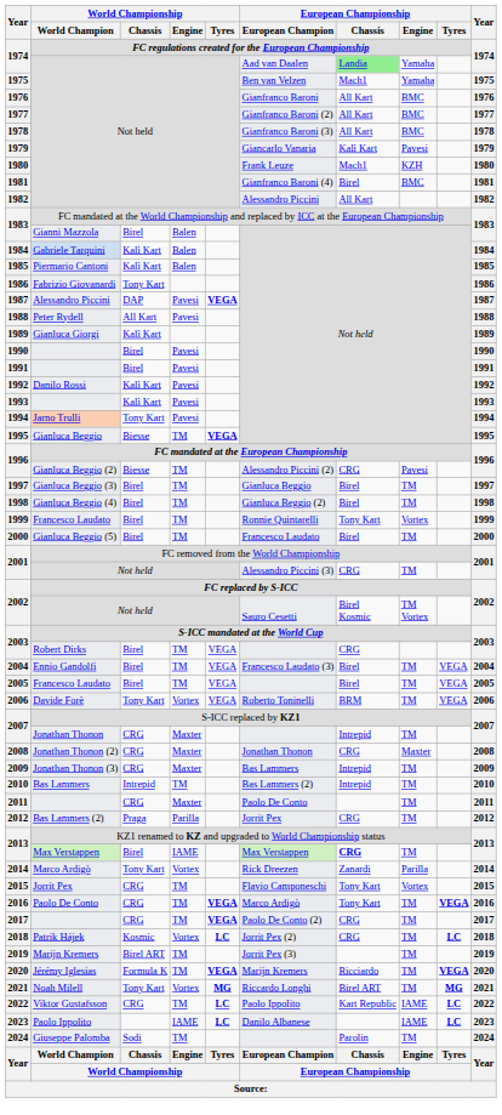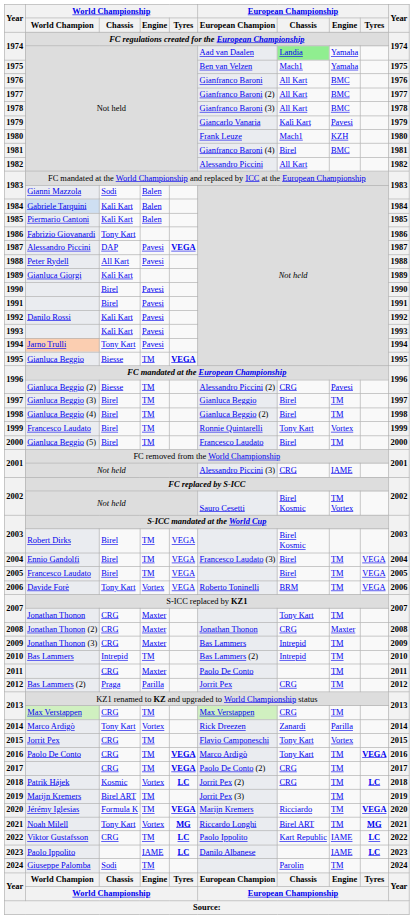 <table class="wikitable" style="font-size:85%; text-align:left;">
 <tr>
 <th rowspan="2">Year</th>
 <th colspan="4"><a href='#'>World Championship</a></th>
 <th colspan="4"><a href='#'>European Championship</a></th>
 <th rowspan="2">Year</th>
 </tr>
 <tr>
 <th>World Champion</th>
 <th>Chassis</th>
 <th>Engine</th>
 <th>Tyres</th>
 <th>European Champion</th>
 <th>Chassis</th>
 <th>Engine</th>
 <th>Tyres</th>
 </tr>
 <tr>
 <th rowspan=2>1974</th>
 <td align=center colspan=8 style="background:#DDDDDD;"><strong><em>FC<strong> regulations created for the <a href='#'>European Championship</a><em></td>
 <th rowspan=2>1974</th>
 </tr>
 <tr>
 <td align=center colspan=4 rowspan=9 style="background:#DDDDDD;"></em>Not held<em></td>
 <td style="background-color:#EAECF0"> <a href='#'>Aad van Daalen</a></td>
 <td style="background: lightgreen;"> <a href='#'>Landia</a></td>
 <td> <a href='#'>Yamaha</a></td>
 <td style="text-align:center;"></td>
 </tr>
 <tr>
 <th>1975</th>
 <td style="background-color:#EAECF0"> <a href='#'>Ben van Velzen</a></td>
 <td> <a href='#'>Mach1</a></td>
 <td> <a href='#'>Yamaha</a></td>
 <td style="text-align:center;"></td>
 <th>1975</th>
 </tr>
 <tr>
 <th>1976</th>
 <td style="background-color:#EAECF0"> <a href='#'>Gianfranco Baroni</a></td>
 <td> <a href='#'>All Kart</a></td>
 <td> <a href='#'>BMC</a></td>
 <td style="text-align:center;"></td>
 <th>1976</th>
 </tr>
 <tr>
 <th>1977</th>
 <td style="background-color:#EAECF0"> <a href='#'>Gianfranco Baroni</a> (2)</td>
 <td> <a href='#'>All Kart</a></td>
 <td> <a href='#'>BMC</a></td>
 <td style="text-align:center;"></td>
 <th>1977</th>
 </tr>
 <tr>
 <th>1978</th>
 <td style="background-color:#EAECF0"> <a href='#'>Gianfranco Baroni</a> (3)</td>
 <td> <a href='#'>All Kart</a></td>
 <td> <a href='#'>BMC</a></td>
 <td style="text-align:center;"></td>
 <th>1978</th>
 </tr>
 <tr>
 <th>1979</th>
 <td style="background-color:#EAECF0"> <a href='#'>Giancarlo Vanaria</a></td>
 <td> <a href='#'>Kalì Kart</a></td>
 <td> <a href='#'>Pavesi</a></td>
 <td style="text-align:center;"></td>
 <th>1979</th>
 </tr>
 <tr>
 <th>1980</th>
 <td style="background-color:#EAECF0"> <a href='#'>Frank Leuze</a></td>
 <td> <a href='#'>Mach1</a></td>
 <td> <a href='#'>KZH</a></td>
 <td style="text-align:center;"></td>
 <th>1980</th>
 </tr>
 <tr>
 <th>1981</th>
 <td style="background-color:#EAECF0"> <a href='#'>Gianfranco Baroni</a> (4)</td>
 <td> <a href='#'>Birel</a></td>
 <td> <a href='#'>BMC</a></td>
 <td style="text-align:center;"></td>
 <th>1981</th>
 </tr>
 <tr>
 <th>1982</th>
 <td style="background-color:#EAECF0"> <a href='#'>Alessandro Piccini</a></td>
 <td> <a href='#'>All Kart</a></td>
 <td></td>
 <td style="text-align:center;"></td>
 <th>1982</th>
 </tr>
 <tr>
 <th rowspan=2>1983</th>
 <td align=center colspan=8 style="background:#DDDDDD;"></em></strong>FC</strong> mandated at the <a href='#'>World Championship</a> and replaced by <a href='#'>ICC</a> at the <a href='#'>European Championship</a></em></td>
 <th rowspan=2>1983</th>
 </tr>
 <tr>
 <td style="background-color:#EAECF0"> <a href='#'>Gianni Mazzola</a></td>
-<td> <a href='#'>Birel</a></td>
+<td> <a href='#'>Sodi</a></td>
 <td> <a href='#'>Balen</a></td>
 <td style="text-align:center;"></td>
 <td align=center colspan=4 rowspan=13 style="background:#DDDDDD;"><em>Not held</em></td>
 </tr>
 <tr>
 <th>1984</th>
 <td style="background-color:#CEDFF2"> <a href='#'>Gabriele Tarquini</a></td>
 <td> <a href='#'>Kalì Kart</a></td>
 <td> <a href='#'>Balen</a></td>
 <td style="text-align:center;"></td>
 <th>1984</th>
 </tr>
 <tr>
 <th>1985</th>
 <td style="background-color:#EAECF0"> <a href='#'>Piermario Cantoni</a></td>
 <td> <a href='#'>Kalì Kart</a></td>
 <td> <a href='#'>Balen</a></td>
 <td style="text-align:center;"></td>
 <th>1985</th>
 </tr>
 <tr>
 <th>1986</th>
 <td style="background-color:#EAECF0"> <a href='#'>Fabrizio Giovanardi</a></td>
 <td> <a href='#'>Tony Kart</a></td>
 <td></td>
 <td style="text-align:center;"></td>
 <th>1986</th>
 </tr>
 <tr>
 <th>1987</th>
 <td style="background-color:#EAECF0"> <a href='#'>Alessandro Piccini</a></td>
 <td> <a href='#'>DAP</a></td>
 <td> <a href='#'>Pavesi</a></td>
 <td style="text-align:center;"><strong><span><a href='#'>VEGA</a></span></strong></td>
 <th>1987</th>
 </tr>
 <tr>
 <th>1988</th>
 <td style="background-color:#EAECF0"> <a href='#'>Peter Rydell</a></td>
 <td> <a href='#'>All Kart</a></td>
 <td> <a href='#'>Pavesi</a></td>
 <td style="text-align:center;"></td>
 <th>1988</th>
 </tr>
 <tr>
 <th>1989</th>
 <td style="background-color:#EAECF0"> <a href='#'>Gianluca Giorgi</a></td>
 <td> <a href='#'>Kalì Kart</a></td>
 <td></td>
 <td style="text-align:center;"></td>
 <th>1989</th>
 </tr>
 <tr>
 <th>1990</th>
 <td style="background-color:#EAECF0"></td>
 <td> <a href='#'>Birel</a></td>
 <td> <a href='#'>Pavesi</a></td>
 <td style="text-align:center;"></td>
 <th>1990</th>
 </tr>
 <tr>
 <th>1991</th>
 <td style="background-color:#EAECF0"></td>
 <td> <a href='#'>Birel</a></td>
 <td> <a href='#'>Pavesi</a></td>
 <td style="text-align:center;"></td>
 <th>1991</th>
 </tr>
 <tr>
 <th>1992</th>
 <td style="background-color:#EAECF0"> <a href='#'>Danilo Rossi</a></td>
 <td> <a href='#'>Kalì Kart</a></td>
 <td> <a href='#'>Pavesi</a></td>
 <td style="text-align:center;"></td>
 <th>1992</th>
 </tr>
 <tr>
 <th>1993</th>
 <td style="background-color:#EAECF0"></td>
 <td> <a href='#'>Kalì Kart</a></td>
 <td> <a href='#'>Pavesi</a></td>
 <td style="text-align:center;"></td>
 <th>1993</th>
 </tr>
 <tr>
 <th>1994</th>
 <td style="background-color:#FBCEB1"> <a href='#'>Jarno Trulli</a></td>
 <td> <a href='#'>Tony Kart</a></td>
 <td> <a href='#'>Pavesi</a></td>
 <td style="text-align:center;"></td>
 <th>1994</th>
 </tr>
 <tr>
 <th>1995</th>
 <td style="background-color:#EAECF0"> <a href='#'>Gianluca Beggio</a></td>
 <td> <a href='#'>Biesse</a></td>
 <td> <a href='#'>TM</a></td>
 <td style="text-align:center;"><strong><span><a href='#'>VEGA</a></span></strong></td>
 <th>1995</th>
 </tr>
 <tr>
 <th rowspan=2>1996</th>
 <td align=center colspan=8 style="background:#DDDDDD;"><strong><em>FC<strong> mandated at the <a href='#'>European Championship</a><em></td>
 <th rowspan=2>1996</th>
 </tr>
 <tr>
 <td style="background-color:#EAECF0"> <a href='#'>Gianluca Beggio</a> (2)</td>
 <td> <a href='#'>Biesse</a></td>
 <td> <a href='#'>TM</a></td>
 <td style="text-align:center;"></td>
 <td style="background-color:#EAECF0"> <a href='#'>Alessandro Piccini</a> (2)</td>
 <td> <a href='#'>CRG</a></td>
 <td> <a href='#'>Pavesi</a></td>
 <td style="text-align:center;"></td>
 </tr>
 <tr>
 <th>1997</th>
 <td style="background-color:#EAECF0"> <a href='#'>Gianluca Beggio</a> (3)</td>
 <td> <a href='#'>Birel</a></td>
 <td> <a href='#'>TM</a></td>
 <td style="text-align:center;"></td>
 <td style="background-color:#EAECF0"> <a href='#'>Gianluca Beggio</a></td>
 <td> <a href='#'>Birel</a></td>
 <td> <a href='#'>TM</a></td>
 <td style="text-align:center;"></td>
 <th>1997</th>
 </tr>
 <tr>
 <th>1998</th>
 <td style="background-color:#EAECF0"> <a href='#'>Gianluca Beggio</a> (4)</td>
 <td> <a href='#'>Birel</a></td>
 <td> <a href='#'>TM</a></td>
 <td style="text-align:center;"></td>
 <td style="background-color:#EAECF0"> <a href='#'>Gianluca Beggio</a> (2)</td>
 <td> <a href='#'>Birel</a></td>
 <td> <a href='#'>TM</a></td>
 <td style="text-align:center;"></td>
 <th>1998</th>
 </tr>
 <tr>
 <th>1999</th>
 <td style="background-color:#EAECF0"> <a href='#'>Francesco Laudato</a></td>
 <td> <a href='#'>Birel</a></td>
 <td> <a href='#'>TM</a></td>
 <td style="text-align:center;"></td>
 <td style="background-color:#EAECF0"> <a href='#'>Ronnie Quintarelli</a></td>
 <td> <a href='#'>Tony Kart</a></td>
 <td> <a href='#'>Vortex</a></td>
 <td style="text-align:center;"></td>
 <th>1999</th>
 </tr>
 <tr>
 <th>2000</th>
 <td style="background-color:#EAECF0"> <a href='#'>Gianluca Beggio</a> (5)</td>
 <td> <a href='#'>Birel</a></td>
 <td> <a href='#'>TM</a></td>
 <td style="text-align:center;"></td>
 <td style="background-color:#EAECF0"> <a href='#'>Francesco Laudato</a></td>
 <td> <a href='#'>Birel</a></td>
 <td> <a href='#'>TM</a></td>
 <td style="text-align:center;"></td>
 <th>2000</th>
 </tr>
 <tr>
 <th rowspan=2>2001</th>
 <td align=center colspan=8 style="background:#DDDDDD;"></em></strong>FC</strong> removed from the <a href='#'>World Championship</a></em></td>
 <th rowspan=2>2001</th>
 </tr>
 <tr>
 <td align=center colspan=4 style="background:#DDDDDD;"><em>Not held</em></td>
 <td style="background-color:#EAECF0"> <a href='#'>Alessandro Piccini</a> (3)</td>
 <td> <a href='#'>CRG</a></td>
-<td> <a href='#'>TM</a></td>
+<td> <a href='#'>IAME</a></td>
 <td style="text-align:center;"></td>
 </tr>
 <tr>
 <th rowspan=2>2002</th>
 <td align=center colspan=8 style="background:#DDDDDD;"><strong><em>FC<strong> replaced by </strong>S-ICC</em></strong></td>
 <th rowspan=2>2002</th>
 </tr>
 <tr>
 <td align=center colspan=4 style="background:#DDDDDD;"><em>Not held</em></td>
 <td style="background-color:#EAECF0"><br> <a href='#'>Sauro Cesetti</a></td>
 <td> <a href='#'>Birel</a><br> <a href='#'>Kosmic</a></td>
 <td> <a href='#'>TM</a><br> <a href='#'>Vortex</a></td>
 <td style="text-align:center;"><br></td>
 </tr>
 <tr>
 <th rowspan=2>2003</th>
 <td align=center colspan=8 style="background:#DDDDDD;"><strong><em>S-ICC<strong> mandated at the <a href='#'>World Cup</a><em></td>
 <th rowspan=2>2003</th>
 </tr>
 <tr>
 <td style="background-color:#EAECF0"></em> <a href='#'>Robert Dirks</a><em></td>
 <td></em> <a href='#'>Birel</a><em></td>
 <td></em> <a href='#'>TM</a><em></td>
 <td style="text-align:center;"></strong><span><a href='#'>VEGA</a></span><strong></td>
 <td style="background-color:#EAECF0"></td>
-<td> <a href='#'>CRG</a></td>
+<td> <a href='#'>Birel</a><br> <a href='#'>Kosmic</a></td>
 <td></td>
 <td style="text-align:center;"></td>
 </tr>
 <tr>
 <th>2004</th>
 <td style="background-color:#EAECF0"></em> <a href='#'>Ennio Gandolfi</a><em></td>
 <td></em> <a href='#'>Birel</a><em></td>
 <td></em> <a href='#'>TM</a><em></td>
 <td style="text-align:center;"></strong><span><a href='#'>VEGA</a></span><strong></td>
 <td style="background-color:#EAECF0"> <a href='#'>Francesco Laudato</a> (3)</td>
 <td> <a href='#'>Birel</a></td>
 <td> <a href='#'>TM</a></td>
 <td></strong><span><a href='#'>VEGA</a></span><strong></td>
 <th>2004</th>
 </tr>
 <tr>
 <th>2005</th>
 <td style="background-color:#EAECF0"></em> <a href='#'>Francesco Laudato</a><em></td>
 <td></em> <a href='#'>Birel</a><em></td>
 <td></em> <a href='#'>TM</a><em></td>
 <td style="text-align:center;"></strong><span><a href='#'>VEGA</a></span><strong></td>
 <td style="background-color:#EAECF0"></td>
 <td> <a href='#'>Birel</a></td>
 <td> <a href='#'>TM</a></td>
 <td></strong><span><a href='#'>VEGA</a></span><strong></td>
 <th>2005</th>
 </tr>
 <tr>
 <th>2006</th>
 <td style="background-color:#EAECF0"></em> <a href='#'>Davide Forè</a><em></td>
 <td></em> <a href='#'>Tony Kart</a><em></td>
 <td></em> <a href='#'>Vortex</a><em></td>
 <td style="text-align:center;"></strong><span><a href='#'>VEGA</a></span><strong></td>
 <td style="background-color:#EAECF0"> <a href='#'>Roberto Toninelli</a></td>
 <td> <a href='#'>BRM</a></td>
 <td> <a href='#'>TM</a></td>
 <td></strong><span><a href='#'>VEGA</a></span><strong></td>
 <th>2006</th>
 </tr>
 <tr>
 <th rowspan=2>2007</th>
 <td align=center colspan=8 style="background:#DDDDDD;"></em></strong>S-ICC</strong> replaced by <strong>KZ1<strong><em></td>
 <th rowspan=2>2007</th>
 </tr>
 <tr>
 <td style="background-color:#EAECF0"></em> <a href='#'>Jonathan Thonon</a><em></td>
 <td></em> <a href='#'>CRG</a><em></td>
 <td> <a href='#'>Maxter</a></td>
 <td style="text-align:center;"></td>
 <td style="background-color:#EAECF0"></td>
-<td> <a href='#'>Intrepid</a></td>
+<td> <a href='#'>Tony Kart</a></td>
 <td> <a href='#'>TM</a></td>
 <td style="text-align:center;"></td>
 </tr>
 <tr>
 <th>2008</th>
 <td style="background-color:#EAECF0"></em> <a href='#'>Jonathan Thonon</a> (2)<em></td>
 <td></em> <a href='#'>CRG</a><em></td>
 <td></em> <a href='#'>Maxter</a><em></td>
 <td style="text-align:center;"></td>
 <td style="background-color:#EAECF0"> <a href='#'>Jonathan Thonon</a></td>
 <td> <a href='#'>CRG</a></td>
 <td> <a href='#'>Maxter</a></td>
 <td style="text-align:center;"></td>
 <th>2008</th>
 </tr>
 <tr>
 <th>2009</th>
 <td style="background-color:#EAECF0"></em> <a href='#'>Jonathan Thonon</a> (3)<em></td>
 <td></em> <a href='#'>CRG</a><em></td>
 <td></em> <a href='#'>Maxter</a><em></td>
 <td style="text-align:center;"></td>
 <td style="background-color:#EAECF0"> <a href='#'>Bas Lammers</a></td>
 <td> <a href='#'>Intrepid</a></td>
 <td> <a href='#'>TM</a></td>
 <td style="text-align:center;"></td>
 <th>2009</th>
 </tr>
 <tr>
 <th>2010</th>
 <td style="background-color:#EAECF0"></em> <a href='#'>Bas Lammers</a><em></td>
 <td></em> <a href='#'>Intrepid</a><em></td>
 <td></em> <a href='#'>TM</a><em></td>
 <td style="text-align:center;"></td>
 <td style="background-color:#EAECF0"> <a href='#'>Bas Lammers</a> (2)</td>
 <td> <a href='#'>Intrepid</a></td>
 <td> <a href='#'>TM</a></td>
 <td style="text-align:center;"></td>
 <th>2010</th>
 </tr>
 <tr>
 <th>2011</th>
 <td style="background-color:#EAECF0"></td>
 <td></em> <a href='#'>CRG</a><em></td>
 <td></em> <a href='#'>Maxter</a><em></td>
 <td style="text-align:center;"></td>
 <td style="background-color:#EAECF0"> <a href='#'>Paolo De Conto</a></td>
 <td></td>
 <td> <a href='#'>TM</a></td>
 <td style="text-align:center;"></td>
 <th>2011</th>
 </tr>
 <tr>
 <th>2012</th>
 <td style="background-color:#EAECF0"></em> <a href='#'>Bas Lammers</a> (2)<em></td>
 <td></em> <a href='#'>Praga</a><em></td>
 <td></em> <a href='#'>Parilla</a><em></td>
 <td style="text-align:center;"></td>
 <td style="background-color:#EAECF0"> <a href='#'>Jorrit Pex</a></td>
 <td> <a href='#'>CRG</a></td>
 <td> <a href='#'>TM</a></td>
 <td style="text-align:center;"></td>
 <th>2012</th>
 </tr>
 <tr>
 <th rowspan=2>2013</th>
 <td align=center colspan=8 style="background:#DDDDDD;"></em></strong>KZ1</strong> renamed to <strong>KZ</strong> and upgraded to <a href='#'>World Championship</a> status</em></td>
 <th rowspan=2>2013</th>
 </tr>
 <tr>
 <td style="background-color:#D0F0C0"> <a href='#'>Max Verstappen</a></td>
-<td> <a href='#'>Birel</a></td>
-<td> <a href='#'>IAME</a></td>
+<td> <a href='#'>CRG</a></td>
+<td> <a href='#'>TM</a></td>
 <td style="text-align:center;"></td>
 <td style="background-color:#D0F0C0"> <a href='#'>Max Verstappen</a></td>
-<td><strong> <a href='#'>CRG</a></strong></td>
+<td> <a href='#'>CRG</a></td>
 <td> <a href='#'>TM</a></td>
 <td style="text-align:center;"></td>
 </tr>
 <tr>
 <th>2014</th>
 <td style="background-color:#EAECF0"> <a href='#'>Marco Ardigò</a></td>
 <td> <a href='#'>Tony Kart</a></td>
 <td> <a href='#'>Vortex</a></td>
 <td style="text-align:center;"></td>
 <td style="background-color:#EAECF0"> <a href='#'>Rick Dreezen</a></td>
 <td> <a href='#'>Zanardi</a></td>
 <td> <a href='#'>Parilla</a></td>
 <td style="text-align:center;"></td>
 <th>2014</th>
 </tr>
 <tr>
 <th>2015</th>
 <td style="background-color:#EAECF0"> <a href='#'>Jorrit Pex</a></td>
 <td> <a href='#'>CRG</a></td>
 <td> <a href='#'>TM</a></td>
 <td style="text-align:center;"></td>
 <td style="background-color:#EAECF0"> <a href='#'>Flavio Camponeschi</a></td>
 <td> <a href='#'>Tony Kart</a></td>
 <td> <a href='#'>Vortex</a></td>
 <td style="text-align:center;"></td>
 <th>2015</th>
 </tr>
 <tr>
 <th>2016</th>
 <td style="background-color:#EAECF0"> <a href='#'>Paolo De Conto</a></td>
 <td> <a href='#'>CRG</a></td>
 <td> <a href='#'>TM</a></td>
 <td style="text-align:center;"><strong><span><a href='#'>VEGA</a></span></strong></td>
 <td style="background-color:#EAECF0"> <a href='#'>Marco Ardigò</a></td>
 <td> <a href='#'>Tony Kart</a></td>
 <td> <a href='#'>TM</a></td>
 <td><strong><span><a href='#'>VEGA</a></span></strong></td>
 <th>2016</th>
 </tr>
 <tr>
 <th>2017</th>
 <td style="background-color:#EAECF0"></td>
 <td> <a href='#'>CRG</a></td>
 <td> <a href='#'>TM</a></td>
 <td style="text-align:center;"><strong><span><a href='#'>VEGA</a></span></strong></td>
 <td style="background-color:#EAECF0"> <a href='#'>Paolo De Conto</a> (2)</td>
 <td> <a href='#'>CRG</a></td>
 <td> <a href='#'>TM</a></td>
 <td style="text-align:center;"></td>
 <th>2017</th>
 </tr>
 <tr>
 <th>2018</th>
 <td style="background-color:#EAECF0"> <a href='#'>Patrik Hájek</a></td>
 <td> <a href='#'>Kosmic</a></td>
 <td> <a href='#'>Vortex</a></td>
 <td style="text-align:center;"><strong><span><a href='#'>LC</a></span></strong></td>
 <td style="background-color:#EAECF0"> <a href='#'>Jorrit Pex</a> (2)</td>
 <td> <a href='#'>CRG</a></td>
 <td> <a href='#'>TM</a></td>
 <td style="text-align:center;"><strong><span><a href='#'>LC</a></span></strong></td>
 <th>2018</th>
 </tr>
 <tr>
 <th>2019</th>
 <td style="background-color:#EAECF0"> <a href='#'>Marijn Kremers</a></td>
 <td> <a href='#'>Birel ART</a></td>
 <td> <a href='#'>TM</a></td>
 <td style="text-align:center;"></td>
 <td style="background-color:#EAECF0"> <a href='#'>Jorrit Pex</a> (3)</td>
 <td></td>
 <td> <a href='#'>TM</a></td>
 <td style="text-align:center;"></td>
 <th>2019</th>
 </tr>
 <tr>
 <th>2020</th>
 <td style="background-color:#EAECF0"> <a href='#'>Jérémy Iglesias</a></td>
 <td> <a href='#'>Formula K</a></td>
 <td> <a href='#'>TM</a></td>
 <td style="text-align:center;"><strong><span><a href='#'>VEGA</a></span></strong></td>
 <td style="background-color:#EAECF0"> <a href='#'>Marijn Kremers</a></td>
 <td> <a href='#'>Ricciardo</a></td>
 <td> <a href='#'>TM</a></td>
 <td style="text-align:center;"><strong><span><a href='#'>VEGA</a></span></strong></td>
 <th>2020</th>
 </tr>
 <tr>
 <th>2021</th>
 <td style="background-color:#EAECF0"> <a href='#'>Noah Milell</a></td>
 <td> <a href='#'>Tony Kart</a></td>
 <td> <a href='#'>Vortex</a></td>
 <td style="text-align:center;"><strong><span><a href='#'>MG</a></span></strong></td>
 <td style="background-color:#EAECF0"> <a href='#'>Riccardo Longhi</a></td>
 <td> <a href='#'>Birel ART</a></td>
 <td> <a href='#'>TM</a></td>
 <td style="text-align:center;"><strong><span><a href='#'>MG</a></span></strong></td>
 <th>2021</th>
 </tr>
 <tr>
 <th>2022</th>
 <td style="background-color:#EAECF0"> <a href='#'>Viktor Gustafsson</a></td>
 <td> <a href='#'>CRG</a></td>
 <td> <a href='#'>TM</a></td>
 <td style="text-align:center;"><strong><span><a href='#'>LC</a></span></strong></td>
 <td style="background-color:#EAECF0"> <a href='#'>Paolo Ippolito</a></td>
 <td> <a href='#'>Kart Republic</a></td>
 <td> <a href='#'>IAME</a></td>
 <td style="text-align:center;"><strong><span><a href='#'>LC</a></span></strong></td>
 <th>2022</th>
 </tr>
 <tr>
 <th>2023</th>
 <td style="background-color:#EAECF0"> <a href='#'>Paolo Ippolito</a></td>
 <td></td>
 <td> <a href='#'>IAME</a></td>
 <td style="text-align:center;"><strong><span><a href='#'>LC</a></span></strong></td>
 <td style="background-color:#EAECF0"> <a href='#'>Danilo Albanese</a></td>
 <td></td>
 <td> <a href='#'>IAME</a></td>
 <td style="text-align:center;"><strong><span><a href='#'>LC</a></span></strong></td>
 <th>2023</th>
 </tr>
 <tr>
 <th>2024</th>
 <td style="background-color:#EAECF0"> <a href='#'>Giuseppe Palomba</a></td>
 <td> <a href='#'>Sodi</a></td>
 <td> <a href='#'>TM</a></td>
 <td style="text-align:center;"></td>
 <td style="background-color:#EAECF0"></td>
 <td> <a href='#'>Parolin</a></td>
 <td> <a href='#'>TM</a></td>
 <td style="text-align:center;"></td>
 <th>2024</th>
 </tr>
 <tr>
 <th rowspan="2">Year</th>
 <th>World Champion</th>
 <th>Chassis</th>
 <th>Engine</th>
 <th>Tyres</th>
 <th>European Champion</th>
 <th>Chassis</th>
 <th>Engine</th>
 <th>Tyres</th>
 <th rowspan="2">Year</th>
 </tr>
 <tr>
 <th colspan="4"><a href='#'>World Championship</a></th>
 <th colspan="4"><a href='#'>European Championship</a></th>
 </tr>
 <tr>
 <th colspan="10">Source:</th>
 </tr>
 </table>
